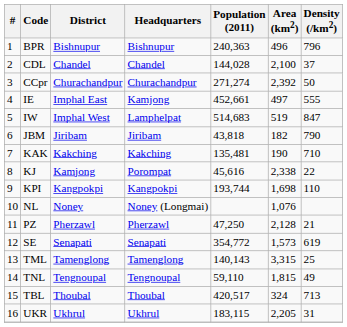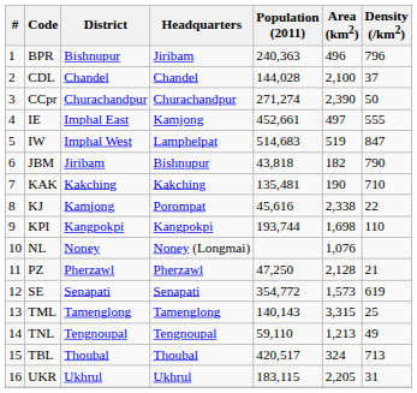 <table class="wikitable sortable">
 <tr>
 <th>#</th>
 <th>Code</th>
 <th>District</th>
 <th>Headquarters</th>
 <th>Population <br>(2011)</th>
 <th>Area <br>(km<sup>2</sup>)</th>
 <th>Density <br>(/km<sup>2</sup>)</th>
 </tr>
 <tr>
 <td>1</td>
 <td>BPR</td>
 <td><a href='#'>Bishnupur</a></td>
-<td><a href='#'>Bishnupur</a></td>
+<td><a href='#'>Jiribam</a></td>
 <td>240,363</td>
 <td>496</td>
 <td>796</td>
 </tr>
 <tr>
 <td>2</td>
 <td>CDL</td>
 <td><a href='#'>Chandel</a></td>
 <td><a href='#'>Chandel</a></td>
 <td>144,028</td>
 <td>2,100</td>
 <td>37</td>
 </tr>
 <tr>
 <td>3</td>
 <td>CCpr</td>
 <td><a href='#'>Churachandpur</a></td>
 <td><a href='#'>Churachandpur</a></td>
 <td>271,274</td>
-<td>2,392</td>
+<td>2,390</td>
 <td>50</td>
 </tr>
 <tr>
 <td>4</td>
 <td>IE</td>
 <td><a href='#'>Imphal East</a></td>
 <td><a href='#'>Kamjong</a></td>
 <td>452,661</td>
 <td>497</td>
 <td>555</td>
 </tr>
 <tr>
 <td>5</td>
 <td>IW</td>
 <td><a href='#'>Imphal West</a></td>
 <td><a href='#'>Lamphelpat</a></td>
 <td>514,683</td>
 <td> 519</td>
 <td>847</td>
 </tr>
 <tr>
 <td>6</td>
 <td>JBM</td>
 <td><a href='#'>Jiribam</a></td>
-<td><a href='#'>Jiribam</a></td>
+<td><a href='#'>Bishnupur</a></td>
 <td>43,818</td>
 <td>182</td>
 <td>790</td>
 </tr>
 <tr>
 <td>7</td>
 <td>KAK</td>
 <td><a href='#'>Kakching</a></td>
 <td><a href='#'>Kakching</a></td>
 <td>135,481</td>
 <td> 190</td>
 <td>710</td>
 </tr>
 <tr>
 <td>8</td>
 <td>KJ</td>
 <td><a href='#'>Kamjong</a></td>
 <td><a href='#'>Porompat</a></td>
 <td>45,616</td>
 <td>2,338</td>
 <td>22</td>
 </tr>
 <tr>
 <td>9</td>
 <td>KPI</td>
 <td><a href='#'>Kangpokpi</a></td>
 <td><a href='#'>Kangpokpi</a></td>
 <td>193,744</td>
 <td>1,698</td>
 <td> 110</td>
 </tr>
 <tr>
 <td>10</td>
 <td>NL</td>
 <td><a href='#'>Noney</a></td>
 <td><a href='#'>Noney</a> (Longmai)</td>
 <td></td>
 <td>1,076</td>
 <td></td>
 </tr>
 <tr>
 <td>11</td>
 <td>PZ</td>
 <td><a href='#'>Pherzawl</a></td>
 <td><a href='#'>Pherzawl</a></td>
 <td>47,250</td>
 <td>2,128</td>
 <td>21</td>
 </tr>
 <tr>
 <td>12</td>
 <td>SE</td>
 <td><a href='#'>Senapati</a></td>
 <td><a href='#'>Senapati</a></td>
 <td>354,772</td>
 <td>1,573</td>
 <td>619</td>
 </tr>
 <tr>
 <td>13</td>
 <td>TML</td>
 <td><a href='#'>Tamenglong</a></td>
 <td><a href='#'>Tamenglong</a></td>
 <td>140,143</td>
 <td> 3,315</td>
 <td> 25</td>
 </tr>
 <tr>
 <td>14</td>
 <td>TNL</td>
 <td><a href='#'>Tengnoupal</a></td>
 <td><a href='#'>Tengnoupal</a></td>
 <td>59,110</td>
-<td>1,815</td>
+<td>1,213</td>
 <td>49</td>
 </tr>
 <tr>
 <td>15</td>
 <td>TBL</td>
 <td><a href='#'>Thoubal</a></td>
 <td><a href='#'>Thoubal</a></td>
 <td> 420,517</td>
 <td>324</td>
 <td> 713</td>
 </tr>
 <tr>
 <td>16</td>
 <td>UKR</td>
 <td><a href='#'>Ukhrul</a></td>
 <td><a href='#'>Ukhrul</a></td>
 <td>183,115</td>
 <td>2,205</td>
 <td>31</td>
 </tr>
 <tr>
 </tr>
 </table>
